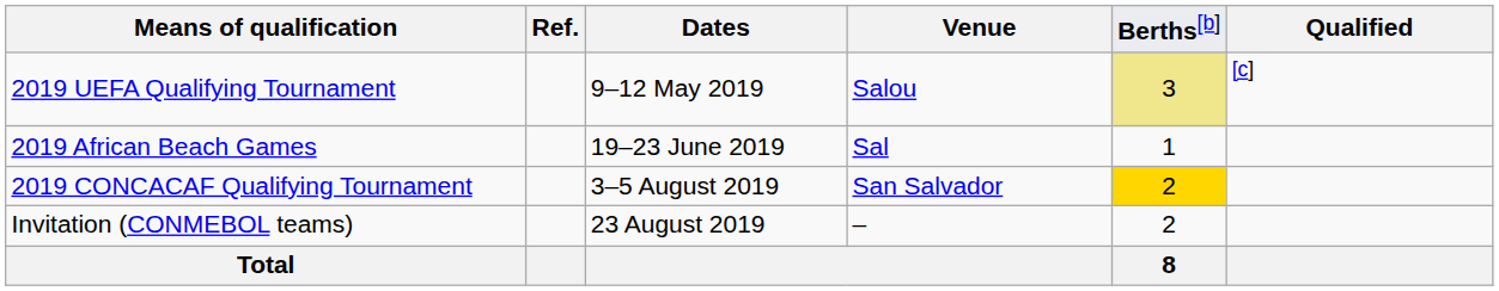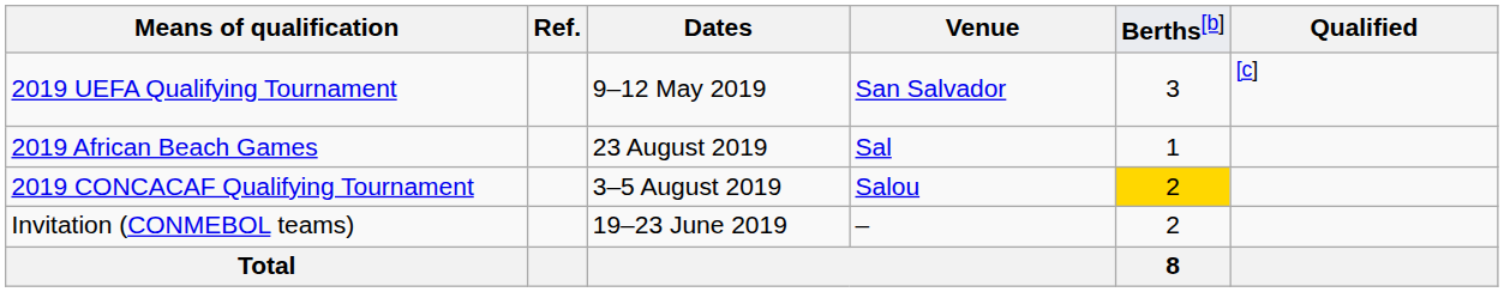 <table class="wikitable" width=950>
 <tr>
 <th width=40%>Means of qualification</th>
 <th>Ref.</th>
 <th width=20%>Dates</th>
 <th width=20%>Venue</th>
 <td bgcolor=#eaecf0><strong>Berths</strong><sup><a href='#'>[b</a>]</sup></td>
 <th width=20%>Qualified</th>
 </tr>
 <tr>
 <td><a href='#'>2019 UEFA Qualifying Tournament</a></td>
 <td></td>
 <td>9–12 May 2019</td>
-<td> <a href='#'>Salou</a></td>
-<td align=center style="background: khaki;">3</td>
+<td> <a href='#'>San Salvador</a></td>
+<td align=center>3</td>
 <td><sup><a href='#'>[c</a>]</sup><br><br></td>
 </tr>
 <tr>
 <td><a href='#'>2019 African Beach Games</a></td>
 <td></td>
-<td>19–23 June 2019</td>
+<td>23 August 2019</td>
 <td> <a href='#'>Sal</a></td>
 <td align=center>1</td>
 <td></td>
 </tr>
 <tr>
 <td><a href='#'>2019 CONCACAF Qualifying Tournament</a></td>
 <td></td>
 <td>3–5 August 2019</td>
-<td> <a href='#'>San Salvador</a></td>
+<td> <a href='#'>Salou</a></td>
 <td align=center style="background: gold;">2</td>
 <td><br></td>
 </tr>
 <tr>
 <td>Invitation (<a href='#'>CONMEBOL</a> teams)</td>
 <td></td>
-<td>23 August 2019</td>
+<td>19–23 June 2019</td>
 <td>–</td>
 <td align=center>2</td>
 <td><br></td>
 </tr>
 <tr>
 <th>Total</th>
 <th></th>
 <th colspan=2> </th>
 <th>8</th>
 <th></th>
 </tr>
 </table>
